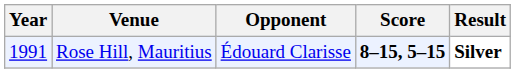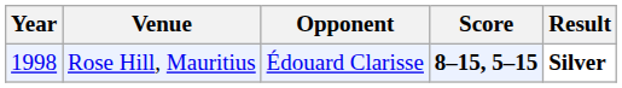 <table class="sortable wikitable" style="font-size: 90%;">
 <tr>
 <th>Year</th>
 <th>Venue</th>
 <th>Opponent</th>
 <th>Score</th>
 <th>Result</th>
 </tr>
 <tr style="background:#ECF2FF">
-<td align="center"><a href='#'>1991</a></td>
+<td align="center"><a href='#'>1998</a></td>
 <td align="left"><a href='#'>Rose Hill</a>, <a href='#'>Mauritius</a></td>
 <td align="left"> <a href='#'>Édouard Clarisse</a></td>
 <td align="left"><strong>8–15, 5–15</strong></td>
 <td style="text-align:left; background:white"> <strong>Silver</strong></td>
 </tr>
 </table>
